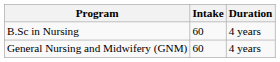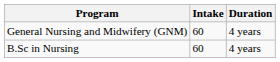 <table class="wikitable">
 <tr>
 <th>Program</th>
 <th>Intake</th>
 <th>Duration</th>
 </tr>
 <tr>
+<td>General Nursing and Midwifery (GNM)</td>
+<td>60</td>
+<td>4 years</td>
+</tr>
+<tr>
 <td>B.Sc in Nursing</td>
 <td>60</td>
 <td>4 years</td>
 </tr>
-<tr>
-<td>General Nursing and Midwifery (GNM)</td>
-<td>60</td>
-<td>4 years</td>
-</tr>
 </table>
